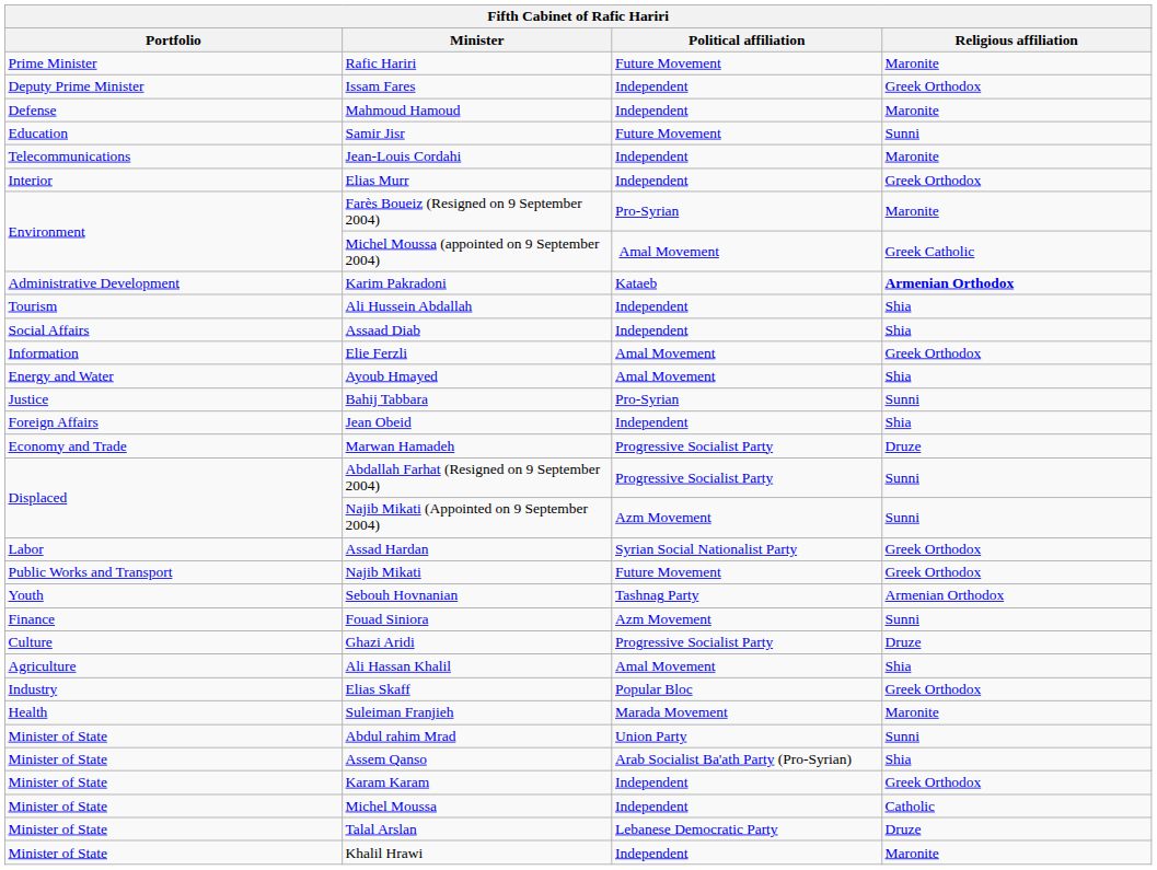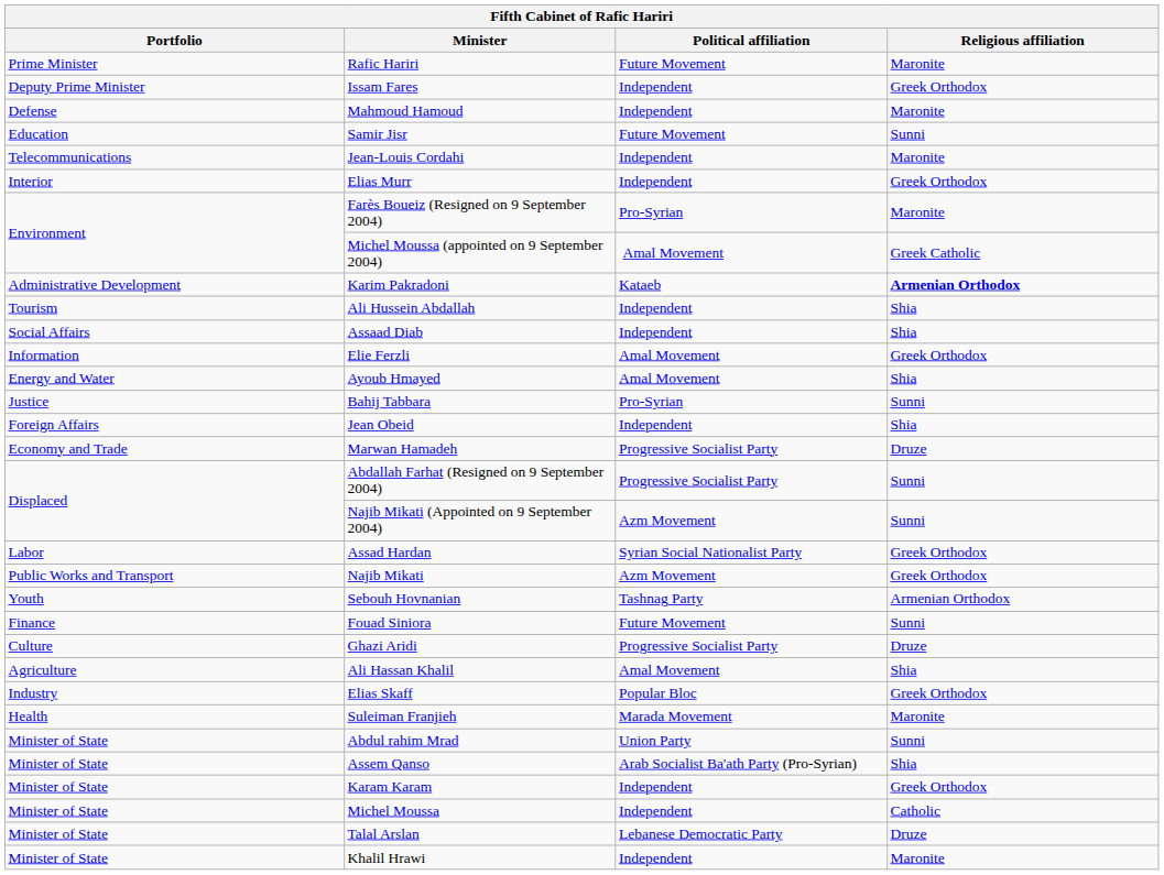 <table class="wikitable sortable">
 <tr>
 <th colspan="4">Fifth Cabinet of Rafic Hariri</th>
 </tr>
 <tr>
 <th width="25%">Portfolio</th>
 <th width="20%">Minister</th>
 <th width="20%">Political affiliation</th>
 <th width="20%">Religious affiliation</th>
 </tr>
 <tr>
 <td><a href='#'>Prime Minister</a></td>
 <td><a href='#'>Rafic Hariri</a></td>
 <td> <a href='#'>Future Movement</a></td>
 <td><a href='#'>Maronite</a></td>
 </tr>
 <tr>
 <td><a href='#'>Deputy Prime Minister</a></td>
 <td><a href='#'>Issam Fares</a></td>
 <td> <a href='#'>Independent</a></td>
 <td><a href='#'>Greek Orthodox</a></td>
 </tr>
 <tr>
 <td><a href='#'>Defense</a></td>
 <td><a href='#'>Mahmoud Hamoud</a></td>
 <td> <a href='#'>Independent</a></td>
 <td><a href='#'>Maronite</a></td>
 </tr>
 <tr>
 <td><a href='#'>Education</a></td>
 <td><a href='#'>Samir Jisr</a></td>
 <td> <a href='#'>Future Movement</a></td>
 <td><a href='#'>Sunni</a></td>
 </tr>
 <tr>
 <td><a href='#'>Telecommunications</a></td>
 <td><a href='#'>Jean-Louis Cordahi</a></td>
 <td> <a href='#'>Independent</a></td>
 <td><a href='#'>Maronite</a></td>
 </tr>
 <tr>
 <td><a href='#'>Interior</a></td>
 <td><a href='#'>Elias Murr</a></td>
 <td> <a href='#'>Independent</a></td>
 <td><a href='#'>Greek Orthodox</a></td>
 </tr>
 <tr>
 <td rowspan="2"><a href='#'>Environment</a></td>
 <td><a href='#'>Farès Boueiz</a> (Resigned on 9 September 2004)</td>
 <td> <a href='#'>Pro-Syrian</a></td>
 <td><a href='#'>Maronite</a></td>
 </tr>
 <tr>
 <td><a href='#'>Michel Moussa</a> (appointed on 9 September 2004)</td>
 <td> <a href='#'>Amal Movement</a></td>
 <td><a href='#'>Greek Catholic</a></td>
 </tr>
 <tr>
 <td><a href='#'>Administrative Development</a></td>
 <td><a href='#'>Karim Pakradoni</a></td>
 <td> <a href='#'>Kataeb</a></td>
 <td><strong><a href='#'>Armenian Orthodox</a></strong></td>
 </tr>
 <tr>
 <td><a href='#'>Tourism</a></td>
 <td><a href='#'>Ali Hussein Abdallah</a></td>
 <td> <a href='#'>Independent</a></td>
 <td><a href='#'>Shia</a></td>
 </tr>
 <tr>
 <td><a href='#'>Social Affairs</a></td>
 <td><a href='#'>Assaad Diab</a></td>
 <td> <a href='#'>Independent</a></td>
 <td><a href='#'>Shia</a></td>
 </tr>
 <tr>
 <td><a href='#'>Information</a></td>
 <td><a href='#'>Elie Ferzli</a></td>
 <td> <a href='#'>Amal Movement</a></td>
 <td><a href='#'>Greek Orthodox</a></td>
 </tr>
 <tr>
 <td><a href='#'>Energy and Water</a></td>
 <td><a href='#'>Ayoub Hmayed</a></td>
 <td> <a href='#'>Amal Movement</a></td>
 <td><a href='#'>Shia</a></td>
 </tr>
 <tr>
 <td><a href='#'>Justice</a></td>
 <td><a href='#'>Bahij Tabbara</a></td>
 <td> <a href='#'>Pro-Syrian</a></td>
 <td><a href='#'>Sunni</a></td>
 </tr>
 <tr>
 <td><a href='#'>Foreign Affairs</a></td>
 <td><a href='#'>Jean Obeid</a></td>
 <td> <a href='#'>Independent</a></td>
 <td><a href='#'>Shia</a></td>
 </tr>
 <tr>
 <td><a href='#'>Economy and Trade</a></td>
 <td><a href='#'>Marwan Hamadeh</a></td>
 <td><a href='#'> Progressive Socialist Party</a></td>
 <td><a href='#'>Druze</a></td>
 </tr>
 <tr>
 <td rowspan="2"><a href='#'>Displaced</a></td>
 <td><a href='#'>Abdallah Farhat</a> (Resigned on 9 September 2004)</td>
 <td><a href='#'> Progressive Socialist Party</a></td>
 <td><a href='#'>Sunni</a></td>
 </tr>
 <tr>
 <td><a href='#'>Najib Mikati</a> (Appointed on 9 September 2004)</td>
 <td> <a href='#'>Azm Movement</a></td>
 <td><a href='#'>Sunni</a></td>
 </tr>
 <tr>
 <td><a href='#'>Labor</a></td>
 <td><a href='#'>Assad Hardan</a></td>
 <td> <a href='#'>Syrian Social Nationalist Party</a></td>
 <td><a href='#'>Greek Orthodox</a></td>
 </tr>
 <tr>
 <td><a href='#'>Public Works and Transport</a></td>
 <td><a href='#'>Najib Mikati</a></td>
-<td> <a href='#'>Future Movement</a></td>
+<td> <a href='#'>Azm Movement</a></td>
 <td><a href='#'>Greek Orthodox</a></td>
 </tr>
 <tr>
 <td><a href='#'>Youth</a></td>
 <td><a href='#'>Sebouh Hovnanian</a></td>
 <td> <a href='#'>Tashnag Party</a></td>
 <td><a href='#'>Armenian Orthodox</a></td>
 </tr>
 <tr>
 <td><a href='#'>Finance</a></td>
 <td><a href='#'>Fouad Siniora</a></td>
-<td> <a href='#'>Azm Movement</a></td>
+<td> <a href='#'>Future Movement</a></td>
 <td><a href='#'>Sunni</a></td>
 </tr>
 <tr>
 <td><a href='#'>Culture</a></td>
 <td><a href='#'>Ghazi Aridi</a></td>
 <td><a href='#'> Progressive Socialist Party</a></td>
 <td><a href='#'>Druze</a></td>
 </tr>
 <tr>
 <td><a href='#'>Agriculture</a></td>
 <td><a href='#'>Ali Hassan Khalil</a></td>
 <td> <a href='#'>Amal Movement</a></td>
 <td><a href='#'>Shia</a></td>
 </tr>
 <tr>
 <td><a href='#'>Industry</a></td>
 <td><a href='#'>Elias Skaff</a></td>
 <td> <a href='#'>Popular Bloc</a></td>
 <td><a href='#'>Greek Orthodox</a></td>
 </tr>
 <tr>
 <td><a href='#'>Health</a></td>
 <td><a href='#'>Suleiman Franjieh</a></td>
 <td> <a href='#'>Marada Movement</a></td>
 <td><a href='#'>Maronite</a></td>
 </tr>
 <tr>
 <td><a href='#'>Minister of State</a></td>
 <td><a href='#'>Abdul rahim Mrad</a></td>
 <td><a href='#'>Union Party</a></td>
 <td><a href='#'>Sunni</a></td>
 </tr>
 <tr>
 <td><a href='#'>Minister of State</a></td>
 <td><a href='#'>Assem Qanso</a></td>
 <td> <a href='#'>Arab Socialist Ba'ath Party</a> (Pro-Syrian)</td>
 <td><a href='#'>Shia</a></td>
 </tr>
 <tr>
 <td><a href='#'>Minister of State</a></td>
 <td><a href='#'>Karam Karam</a></td>
 <td> <a href='#'>Independent</a></td>
 <td><a href='#'>Greek Orthodox</a></td>
 </tr>
 <tr>
 <td><a href='#'>Minister of State</a></td>
 <td><a href='#'>Michel Moussa</a></td>
 <td> <a href='#'>Independent</a></td>
 <td><a href='#'>Catholic</a></td>
 </tr>
 <tr>
 <td><a href='#'>Minister of State</a></td>
 <td><a href='#'>Talal Arslan</a></td>
 <td> <a href='#'>Lebanese Democratic Party</a></td>
 <td><a href='#'>Druze</a></td>
 </tr>
 <tr>
 <td><a href='#'>Minister of State</a></td>
 <td>Khalil Hrawi</td>
 <td> <a href='#'>Independent</a></td>
 <td><a href='#'>Maronite</a></td>
 </tr>
 </table>
